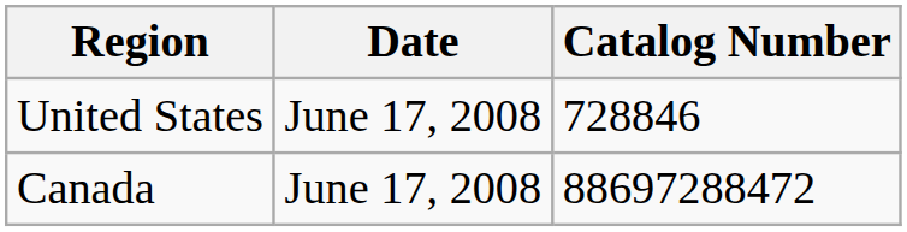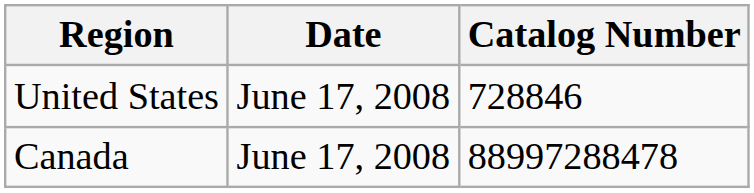 <table class="wikitable">
 <tr>
 <th>Region</th>
 <th>Date</th>
 <th>Catalog Number</th>
 </tr>
 <tr>
 <td>United States</td>
 <td>June 17, 2008</td>
 <td>728846</td>
 </tr>
 <tr>
 <td>Canada</td>
 <td>June 17, 2008</td>
-<td>88697288472</td>
+<td>88997288478</td>
 </tr>
 </table>
